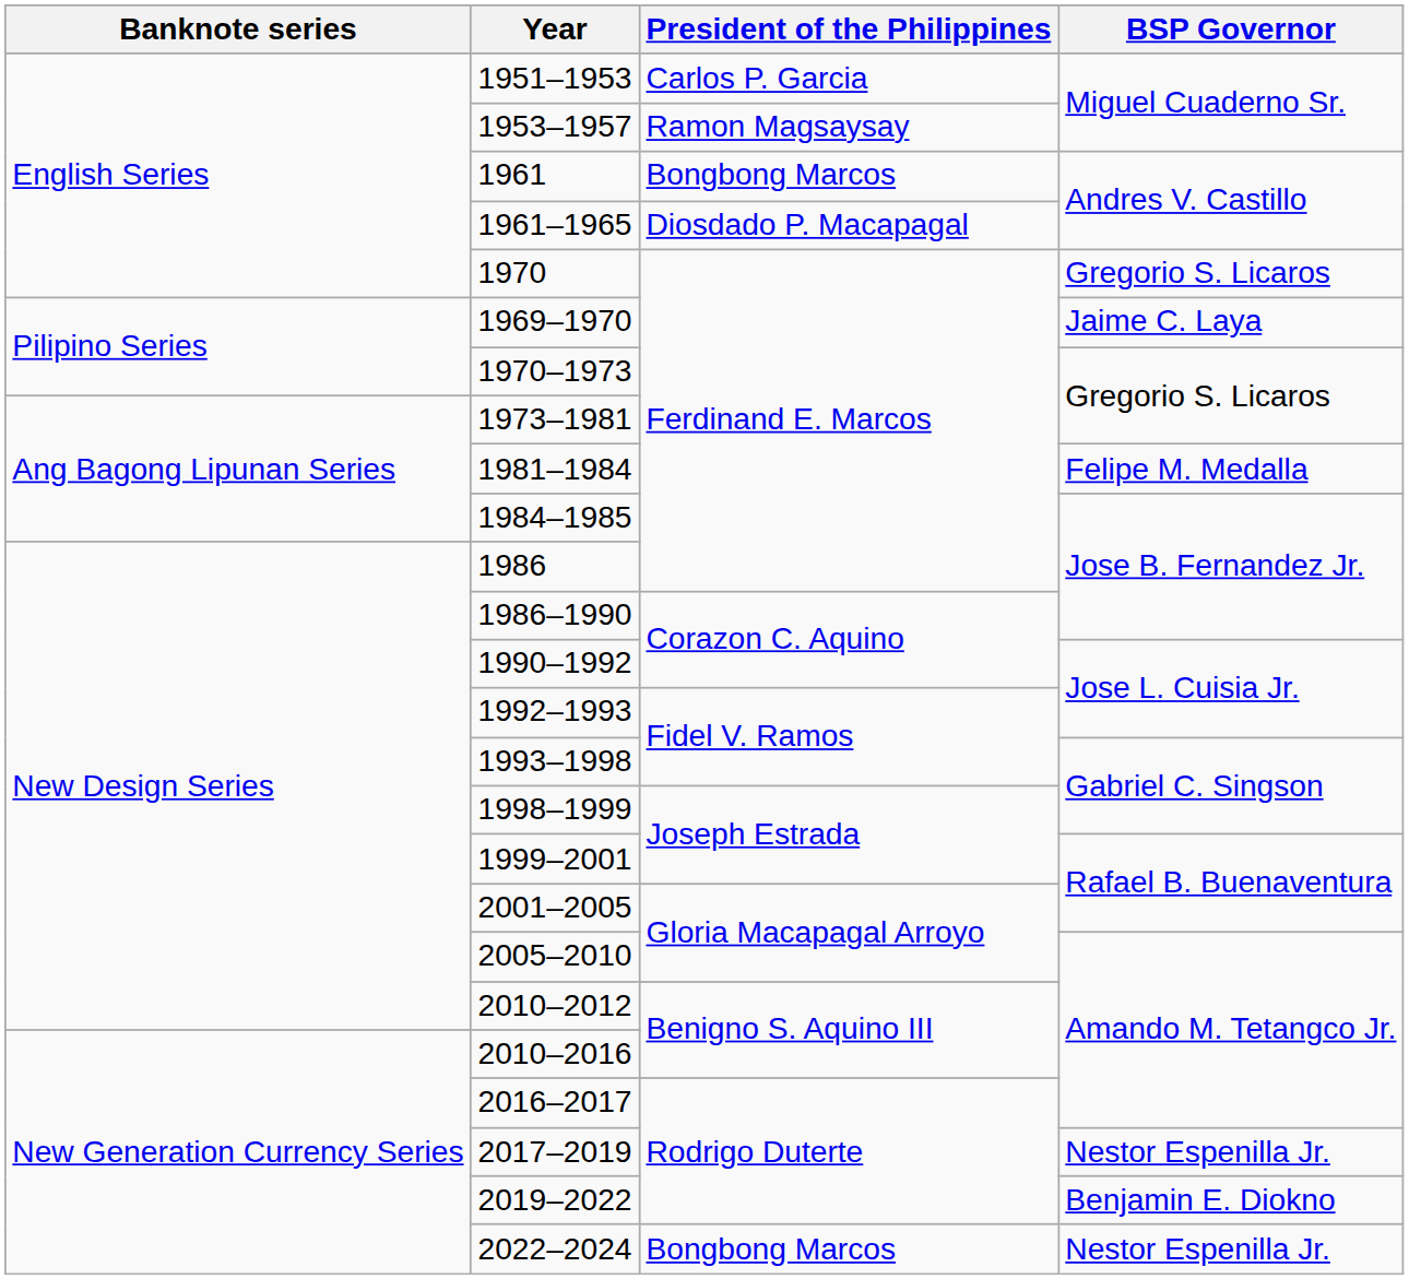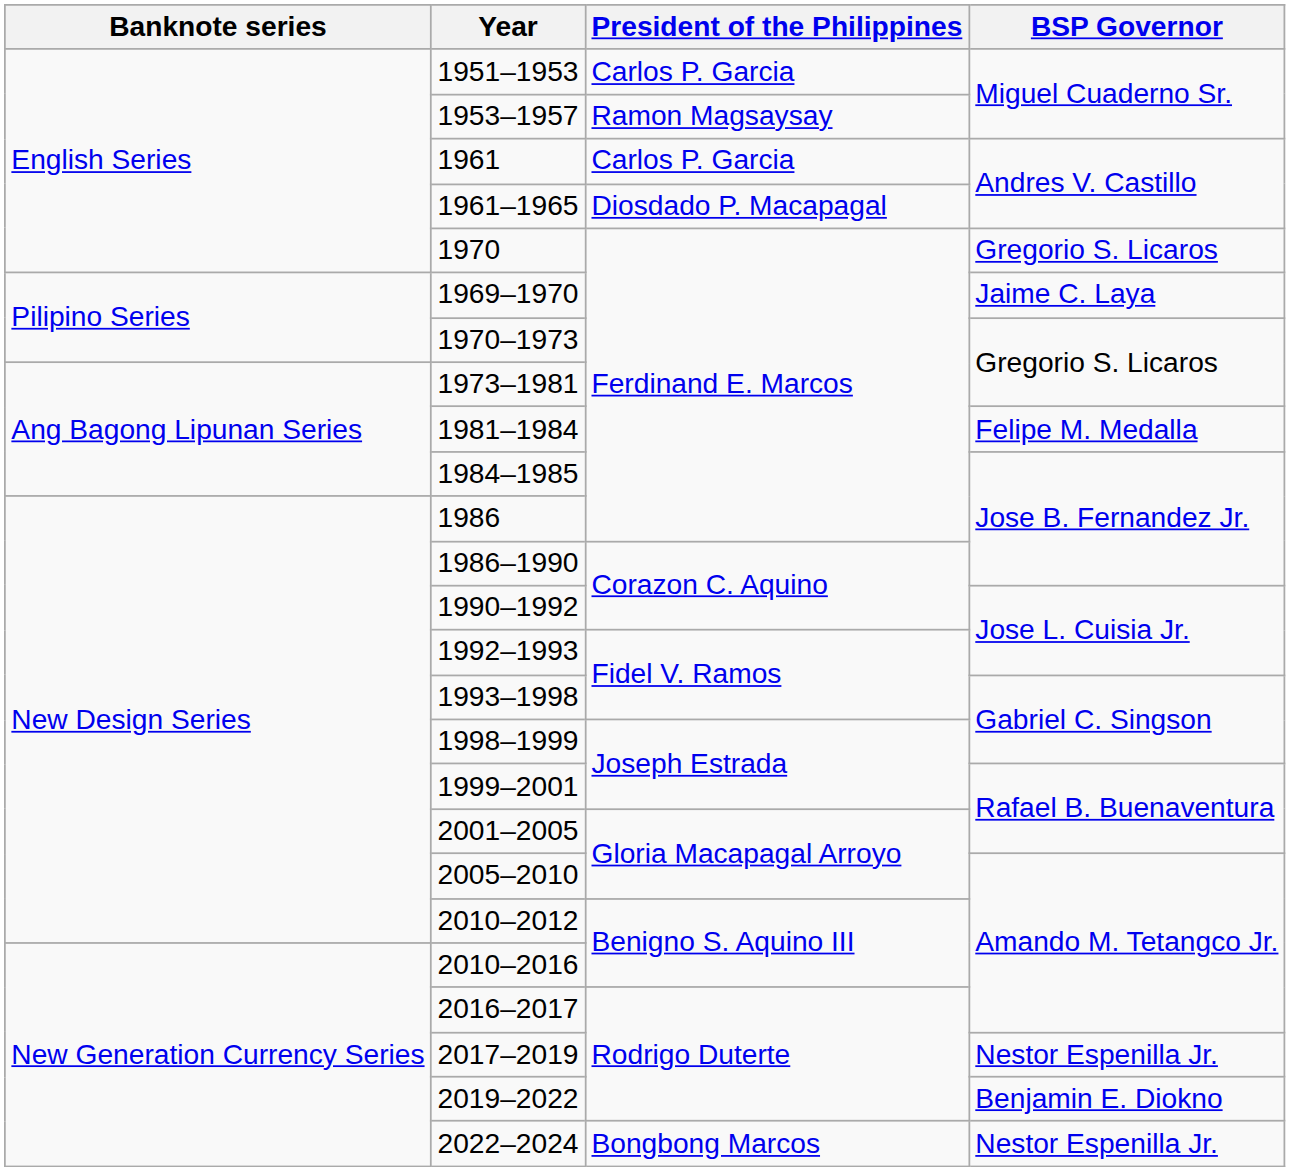 <table class="wikitable sortable">
 <tr>
 <th>Banknote series</th>
 <th>Year</th>
 <th><a href='#'>President of the Philippines</a></th>
 <th><a href='#'>BSP Governor</a></th>
 </tr>
 <tr>
 <td rowspan="5"><a href='#'>English Series</a></td>
 <td>1951–1953</td>
 <td><a href='#'>Carlos P. Garcia</a></td>
 <td rowspan="2"><a href='#'>Miguel Cuaderno Sr.</a></td>
 </tr>
 <tr>
 <td>1953–1957</td>
 <td><a href='#'>Ramon Magsaysay</a></td>
 </tr>
 <tr>
 <td>1961</td>
-<td rowspan="1"><a href='#'>Bongbong Marcos</a></td>
+<td><a href='#'>Carlos P. Garcia</a></td>
 <td rowspan="2"><a href='#'>Andres V. Castillo</a></td>
 </tr>
 <tr>
 <td>1961–1965</td>
 <td><a href='#'>Diosdado P. Macapagal</a></td>
 </tr>
 <tr>
 <td>1970</td>
 <td rowspan="7"><a href='#'>Ferdinand E. Marcos</a></td>
 <td><a href='#'>Gregorio S. Licaros</a></td>
 </tr>
 <tr>
 <td rowspan="2"><a href='#'>Pilipino Series</a></td>
 <td>1969–1970</td>
 <td><a href='#'>Jaime C. Laya</a></td>
 </tr>
 <tr>
 <td>1970–1973</td>
 <td rowspan="2">Gregorio S. Licaros</td>
 </tr>
 <tr>
 <td rowspan="3"><a href='#'>Ang Bagong Lipunan Series</a></td>
 <td>1973–1981</td>
 </tr>
 <tr>
 <td>1981–1984</td>
 <td><a href='#'>Felipe M. Medalla</a></td>
 </tr>
 <tr>
 <td>1984–1985</td>
 <td rowspan="3"><a href='#'>Jose B. Fernandez Jr.</a></td>
 </tr>
 <tr>
 <td rowspan="10"><a href='#'>New Design Series</a></td>
 <td>1986</td>
 </tr>
 <tr>
 <td>1986–1990</td>
 <td rowspan="2"><a href='#'>Corazon C. Aquino</a></td>
 </tr>
 <tr>
 <td>1990–1992</td>
 <td rowspan="2"><a href='#'>Jose L. Cuisia Jr.</a></td>
 </tr>
 <tr>
 <td>1992–1993</td>
 <td rowspan="2"><a href='#'>Fidel V. Ramos</a></td>
 </tr>
 <tr>
 <td>1993–1998</td>
 <td rowspan="2"><a href='#'>Gabriel C. Singson</a></td>
 </tr>
 <tr>
 <td>1998–1999</td>
 <td rowspan="2"><a href='#'>Joseph Estrada</a></td>
 </tr>
 <tr>
 <td>1999–2001</td>
 <td rowspan="2"><a href='#'>Rafael B. Buenaventura</a></td>
 </tr>
 <tr>
 <td>2001–2005</td>
 <td rowspan="2"><a href='#'>Gloria Macapagal Arroyo</a></td>
 </tr>
 <tr>
 <td>2005–2010</td>
 <td rowspan="4"><a href='#'>Amando M. Tetangco Jr.</a></td>
 </tr>
 <tr>
 <td>2010–2012</td>
 <td rowspan="2"><a href='#'>Benigno S. Aquino III</a></td>
 </tr>
 <tr>
 <td rowspan="5"><a href='#'>New Generation Currency Series</a></td>
 <td>2010–2016</td>
 </tr>
 <tr>
 <td>2016–2017</td>
 <td rowspan="3"><a href='#'>Rodrigo Duterte</a></td>
 </tr>
 <tr>
 <td>2017–2019</td>
 <td><a href='#'>Nestor Espenilla Jr.</a></td>
 </tr>
 <tr>
 <td>2019–2022</td>
 <td><a href='#'>Benjamin E. Diokno</a></td>
 </tr>
 <tr>
 <td>2022–2024</td>
 <td rowspan="1"><a href='#'>Bongbong Marcos</a></td>
 <td><a href='#'>Nestor Espenilla Jr.</a></td>
 </tr>
 </table>
